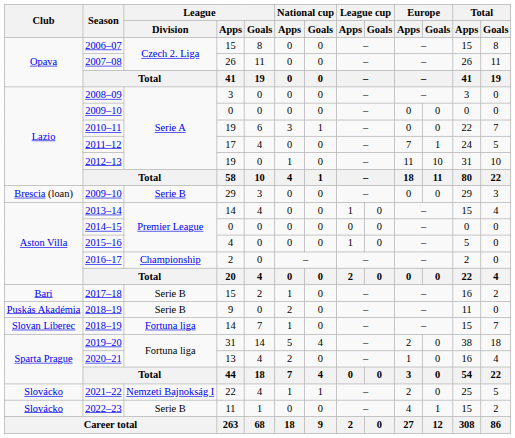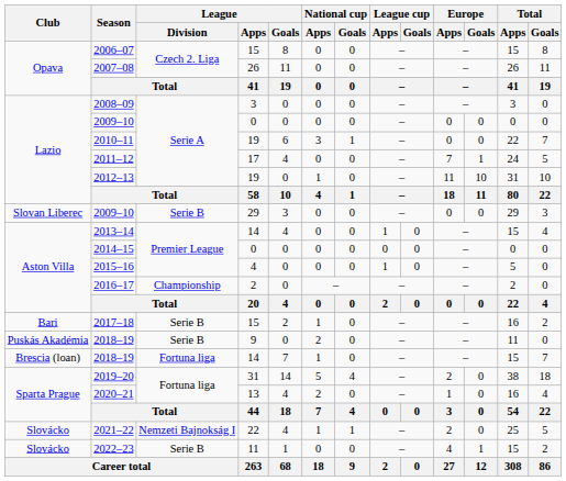 <table class="wikitable" style="text-align:center">
 <tr>
 <th rowspan="2">Club</th>
 <th rowspan="2">Season</th>
 <th colspan="3">League</th>
 <th colspan="2">National cup</th>
 <th colspan="2">League cup</th>
 <th colspan="2">Europe</th>
 <th colspan="2">Total</th>
 </tr>
 <tr>
 <th>Division</th>
 <th>Apps</th>
 <th>Goals</th>
 <th>Apps</th>
 <th>Goals</th>
 <th>Apps</th>
 <th>Goals</th>
 <th>Apps</th>
 <th>Goals</th>
 <th>Apps</th>
 <th>Goals</th>
 </tr>
 <tr>
 <td rowspan="3"><a href='#'>Opava</a></td>
 <td><a href='#'>2006–07</a></td>
 <td rowspan="2"><a href='#'>Czech 2. Liga</a></td>
 <td>15</td>
 <td>8</td>
 <td>0</td>
 <td>0</td>
 <td colspan="2">–</td>
 <td colspan="2">–</td>
 <td>15</td>
 <td>8</td>
 </tr>
 <tr>
 <td><a href='#'>2007–08</a></td>
 <td>26</td>
 <td>11</td>
 <td>0</td>
 <td>0</td>
 <td colspan="2">–</td>
 <td colspan="2">–</td>
 <td>26</td>
 <td>11</td>
 </tr>
 <tr>
 <th colspan="2">Total</th>
 <th>41</th>
 <th>19</th>
 <th>0</th>
 <th>0</th>
 <th colspan="2">–</th>
 <th colspan="2">–</th>
 <th>41</th>
 <th>19</th>
 </tr>
 <tr>
 <td rowspan="6"><a href='#'>Lazio</a></td>
 <td><a href='#'>2008–09</a></td>
 <td rowspan="5"><a href='#'>Serie A</a></td>
 <td>3</td>
 <td>0</td>
 <td>0</td>
 <td>0</td>
 <td colspan="2">–</td>
 <td colspan="2">–</td>
 <td>3</td>
 <td>0</td>
 </tr>
 <tr>
 <td><a href='#'>2009–10</a></td>
 <td>0</td>
 <td>0</td>
 <td>0</td>
 <td>0</td>
 <td colspan="2">–</td>
 <td>0</td>
 <td>0</td>
 <td>0</td>
 <td>0</td>
 </tr>
 <tr>
 <td><a href='#'>2010–11</a></td>
 <td>19</td>
 <td>6</td>
 <td>3</td>
 <td>1</td>
 <td colspan="2">–</td>
 <td>0</td>
 <td>0</td>
 <td>22</td>
 <td>7</td>
 </tr>
 <tr>
 <td><a href='#'>2011–12</a></td>
 <td>17</td>
 <td>4</td>
 <td>0</td>
 <td>0</td>
 <td colspan="2">–</td>
 <td>7</td>
 <td>1</td>
 <td>24</td>
 <td>5</td>
 </tr>
 <tr>
 <td><a href='#'>2012–13</a></td>
 <td>19</td>
 <td>0</td>
 <td>1</td>
 <td>0</td>
 <td colspan="2">–</td>
 <td>11</td>
 <td>10</td>
 <td>31</td>
 <td>10</td>
 </tr>
 <tr>
 <th colspan="2">Total</th>
 <th>58</th>
 <th>10</th>
 <th>4</th>
 <th>1</th>
 <th colspan="2">–</th>
 <th>18</th>
 <th>11</th>
 <th>80</th>
 <th>22</th>
 </tr>
 <tr>
-<td><a href='#'>Brescia</a> (loan)</td>
+<td><a href='#'>Slovan Liberec</a></td>
 <td><a href='#'>2009–10</a></td>
 <td><a href='#'>Serie B</a></td>
 <td>29</td>
 <td>3</td>
 <td>0</td>
 <td>0</td>
 <td colspan="2">–</td>
 <td>0</td>
 <td>0</td>
 <td>29</td>
 <td>3</td>
 </tr>
 <tr>
 <td rowspan="5"><a href='#'>Aston Villa</a></td>
 <td><a href='#'>2013–14</a></td>
 <td rowspan="3"><a href='#'>Premier League</a></td>
 <td>14</td>
 <td>4</td>
 <td>0</td>
 <td>0</td>
 <td>1</td>
 <td>0</td>
 <td colspan="2">–</td>
 <td>15</td>
 <td>4</td>
 </tr>
 <tr>
 <td><a href='#'>2014–15</a></td>
 <td>0</td>
 <td>0</td>
 <td>0</td>
 <td>0</td>
 <td>0</td>
 <td>0</td>
 <td colspan="2">–</td>
 <td>0</td>
 <td>0</td>
 </tr>
 <tr>
 <td><a href='#'>2015–16</a></td>
 <td>4</td>
 <td>0</td>
 <td>0</td>
 <td>0</td>
 <td>1</td>
 <td>0</td>
 <td colspan="2">–</td>
 <td>5</td>
 <td>0</td>
 </tr>
 <tr>
 <td><a href='#'>2016–17</a></td>
 <td><a href='#'>Championship</a></td>
 <td>2</td>
 <td>0</td>
 <td colspan="2">–</td>
 <td colspan="2">–</td>
 <td colspan="2">–</td>
 <td>2</td>
 <td>0</td>
 </tr>
 <tr>
 <th colspan="2">Total</th>
 <th>20</th>
 <th>4</th>
 <th>0</th>
 <th>0</th>
 <th>2</th>
 <th>0</th>
 <th>0</th>
 <th>0</th>
 <th>22</th>
 <th>4</th>
 </tr>
 <tr>
 <td><a href='#'>Bari</a></td>
 <td><a href='#'>2017–18</a></td>
 <td>Serie B</td>
 <td>15</td>
 <td>2</td>
 <td>1</td>
 <td>0</td>
 <td colspan="2">–</td>
 <td colspan="2">–</td>
 <td>16</td>
 <td>2</td>
 </tr>
 <tr>
 <td><a href='#'>Puskás Akadémia</a></td>
 <td><a href='#'>2018–19</a></td>
 <td>Serie B</td>
 <td>9</td>
 <td>0</td>
 <td>2</td>
 <td>0</td>
 <td colspan="2">–</td>
 <td colspan="2">–</td>
 <td>11</td>
 <td>0</td>
 </tr>
 <tr>
-<td><a href='#'>Slovan Liberec</a></td>
+<td><a href='#'>Brescia</a> (loan)</td>
 <td><a href='#'>2018–19</a></td>
 <td><a href='#'>Fortuna liga</a></td>
 <td>14</td>
 <td>7</td>
 <td>1</td>
 <td>0</td>
 <td colspan="2">–</td>
 <td colspan="2">–</td>
 <td>15</td>
 <td>7</td>
 </tr>
 <tr>
 <td rowspan="3"><a href='#'>Sparta Prague</a></td>
 <td><a href='#'>2019–20</a></td>
 <td rowspan="2">Fortuna liga</td>
 <td>31</td>
 <td>14</td>
 <td>5</td>
 <td>4</td>
 <td colspan="2">–</td>
 <td>2</td>
 <td>0</td>
 <td>38</td>
 <td>18</td>
 </tr>
 <tr>
 <td><a href='#'>2020–21</a></td>
 <td>13</td>
 <td>4</td>
 <td>2</td>
 <td>0</td>
 <td colspan="2">–</td>
 <td>1</td>
 <td>0</td>
 <td>16</td>
 <td>4</td>
 </tr>
 <tr>
 <th colspan="2">Total</th>
 <th>44</th>
 <th>18</th>
 <th>7</th>
 <th>4</th>
 <th>0</th>
 <th>0</th>
 <th>3</th>
 <th>0</th>
 <th>54</th>
 <th>22</th>
 </tr>
 <tr>
 <td><a href='#'>Slovácko</a></td>
 <td><a href='#'>2021–22</a></td>
 <td><a href='#'>Nemzeti Bajnokság I</a></td>
 <td>22</td>
 <td>4</td>
 <td>1</td>
 <td>1</td>
 <td colspan="2">–</td>
 <td>2</td>
 <td>0</td>
 <td>25</td>
 <td>5</td>
 </tr>
 <tr>
 <td><a href='#'>Slovácko</a></td>
 <td><a href='#'>2022–23</a></td>
 <td>Serie B</td>
 <td>11</td>
 <td>1</td>
 <td>0</td>
 <td>0</td>
 <td colspan="2">–</td>
 <td>4</td>
 <td>1</td>
 <td>15</td>
 <td>2</td>
 </tr>
 <tr>
 <th colspan="3">Career total</th>
 <th>263</th>
 <th>68</th>
 <th>18</th>
 <th>9</th>
 <th>2</th>
 <th>0</th>
 <th>27</th>
 <th>12</th>
 <th>308</th>
 <th>86</th>
 </tr>
 </table>
